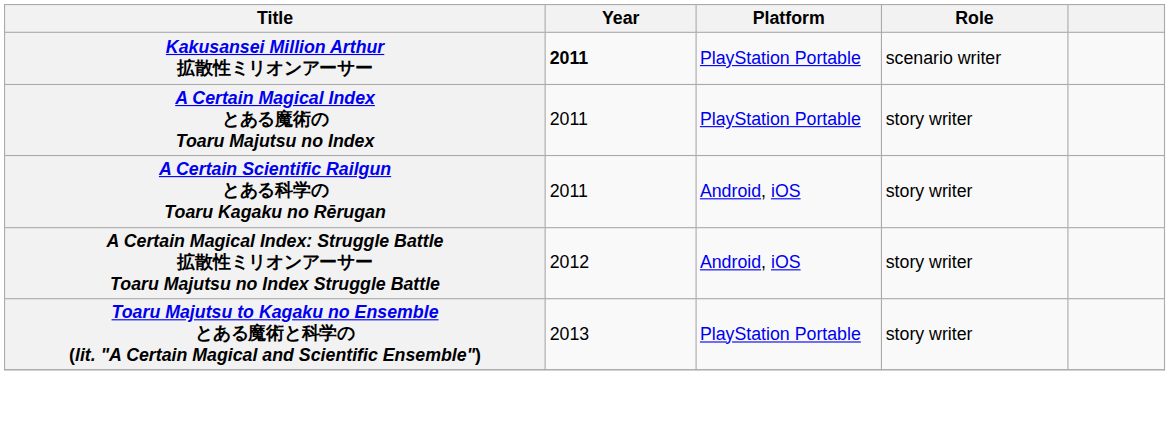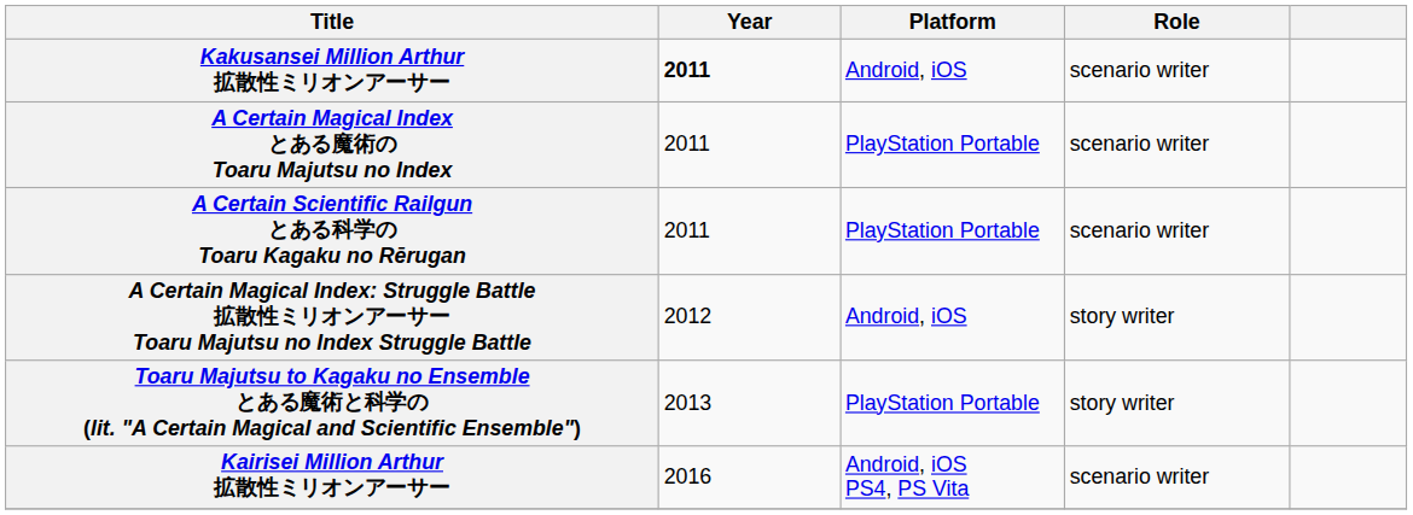 <table class="wikitable plainrowheaders sortable" style="margin-right: 0;">
 <tr>
 <th scope="col"  style="width:30em;">Title</th>
 <th scope="col"  style="width:8em;">Year</th>
 <th scope="col"  style="width:10em;">Platform</th>
 <th scope="col"  style="width:10em;">Role</th>
 <th scope="col"  style="width:5em;" class="unsortable"></th>
 </tr>
 <tr>
 <th scope="row"><em><a href='#'>Kakusansei Million Arthur</a></em><br>拡散性ミリオンアーサー</th>
 <td><strong>2011</strong></td>
-<td><a href='#'>PlayStation Portable</a><br></td>
+<td><a href='#'>Android</a>, <a href='#'>iOS</a></td>
 <td>scenario writer</td>
 <td></td>
 </tr>
 <tr>
 <th scope="row"><em><a href='#'>A Certain Magical Index</a></em><br>とある魔術の<br><em>Toaru Majutsu no Index</em></th>
 <td>2011</td>
 <td><a href='#'>PlayStation Portable</a><br></td>
-<td>story writer</td>
+<td>scenario writer</td>
 <td></td>
 </tr>
 <tr>
 <th scope="row"><em><a href='#'>A Certain Scientific Railgun</a></em><br>とある科学の<br><em>Toaru Kagaku no Rērugan</em></th>
 <td>2011</td>
-<td><a href='#'>Android</a>, <a href='#'>iOS</a></td>
-<td>story writer</td>
+<td><a href='#'>PlayStation Portable</a><br></td>
+<td>scenario writer</td>
 <td></td>
 </tr>
 <tr>
 <th scope="row"><em>A Certain Magical Index: Struggle Battle</em><br>拡散性ミリオンアーサー<br><em>Toaru Majutsu no Index Struggle Battle</em></th>
 <td>2012</td>
 <td><a href='#'>Android</a>, <a href='#'>iOS</a></td>
 <td>story writer</td>
 <td></td>
 </tr>
 <tr>
 <th scope="row"><em><a href='#'>Toaru Majutsu to Kagaku no Ensemble</a></em><br>とある魔術と科学の<br>(<em>lit. "A Certain Magical and Scientific Ensemble"</em>)</th>
 <td>2013</td>
 <td><a href='#'>PlayStation Portable</a><br></td>
 <td>story writer</td>
 <td></td>
 </tr>
 <tr>
+<th scope="row"><em><a href='#'>Kairisei Million Arthur</a></em><br>拡散性ミリオンアーサー</th>
+<td>2016</td>
+<td><a href='#'>Android</a>, <a href='#'>iOS</a><br><a href='#'>PS4</a>, <a href='#'>PS Vita</a></td>
+<td>scenario writer</td>
+<td></td>
+</tr>
+<tr>
 </tr>
 </table>
